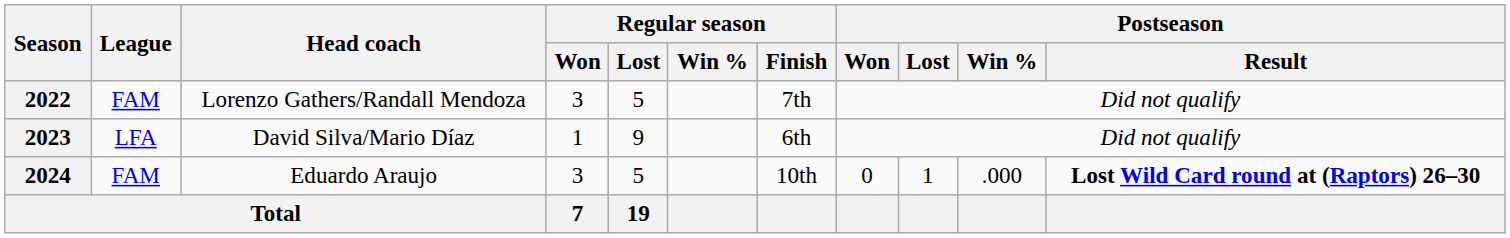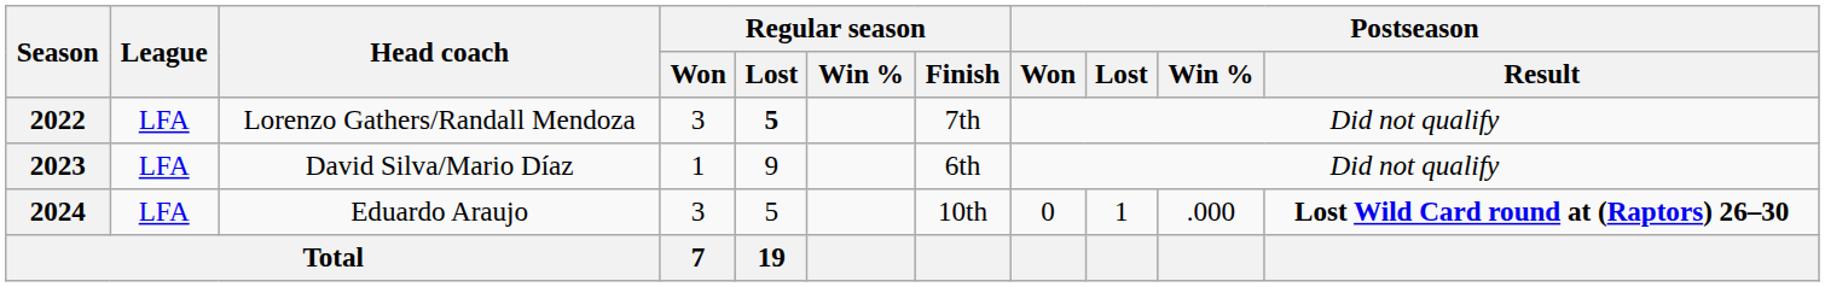 <table class="wikitable" style="font-size: 95%; text-align:center; width:65em">
 <tr>
 <th rowspan="2">Season</th>
 <th rowspan="2">League</th>
 <th rowspan="2">Head coach</th>
 <th colspan="4">Regular season</th>
 <th colspan="4">Postseason</th>
 </tr>
 <tr>
 <th>Won</th>
 <th>Lost</th>
 <th>Win %</th>
 <th>Finish</th>
 <th>Won</th>
 <th>Lost</th>
 <th>Win %</th>
 <th>Result</th>
 </tr>
 <tr>
 <th>2022</th>
-<td><a href='#'>FAM</a></td>
+<td><a href='#'>LFA</a></td>
 <td>Lorenzo Gathers/Randall Mendoza</td>
 <td>3</td>
-<td>5</td>
+<td><strong>5</strong></td>
 <td></td>
 <td>7th</td>
 <td colspan=4><em>Did not qualify</em></td>
 </tr>
 <tr>
 <th>2023</th>
 <td><a href='#'>LFA</a></td>
 <td>David Silva/Mario Díaz</td>
 <td>1</td>
 <td>9</td>
 <td></td>
 <td>6th</td>
 <td colspan=4><em>Did not qualify</em></td>
 </tr>
 <tr>
 <th>2024</th>
-<td><a href='#'>FAM</a></td>
+<td><a href='#'>LFA</a></td>
 <td>Eduardo Araujo</td>
 <td>3</td>
 <td>5</td>
 <td></td>
 <td>10th</td>
 <td>0</td>
 <td>1</td>
 <td>.000</td>
 <td><strong>Lost <a href='#'>Wild Card round</a> at (<a href='#'>Raptors</a>) 26–30</strong></td>
 </tr>
 <tr>
 <th colspan="3">Total</th>
 <th>7</th>
 <th>19</th>
 <th></th>
 <th></th>
 <th></th>
 <th></th>
 <th></th>
 <th></th>
 </tr>
 </table>
